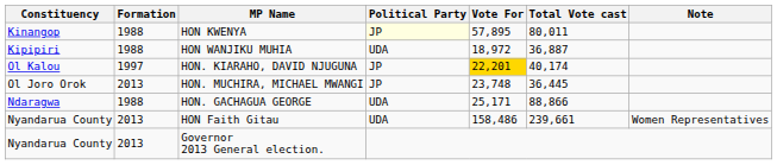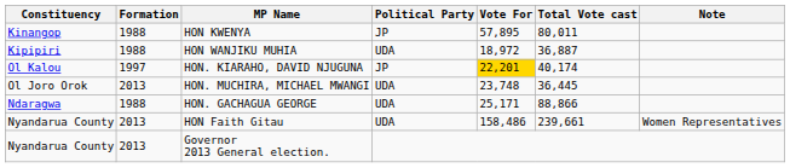 <table class="wikitable">
 <tr>
 <th>Constituency</th>
 <th>Formation</th>
 <th>MP Name</th>
 <th>Political Party</th>
 <th>Vote For</th>
 <th>Total Vote cast</th>
 <th>Note</th>
 </tr>
 <tr>
 <td><a href='#'>Kinangop</a></td>
 <td>1988</td>
 <td>HON KWENYA</td>
-<td style="background: lightyellow;">JP</td>
+<td>JP</td>
 <td>57,895</td>
 <td>80,011</td>
 <td></td>
 </tr>
 <tr>
 <td><a href='#'>Kipipiri</a></td>
 <td>1988</td>
 <td>HON WANJIKU MUHIA</td>
 <td>UDA</td>
 <td>18,972</td>
 <td>36,887</td>
 <td></td>
 </tr>
 <tr>
 <td><a href='#'>Ol Kalou</a></td>
 <td>1997</td>
 <td>HON. KIARAHO, DAVID NJUGUNA</td>
 <td>JP</td>
 <td style="background: gold;">22,201</td>
 <td>40,174</td>
 <td></td>
 </tr>
 <tr>
 <td>Ol Joro Orok</td>
 <td>2013</td>
 <td>HON. MUCHIRA, MICHAEL MWANGI</td>
-<td>JP</td>
+<td>UDA</td>
 <td>23,748</td>
 <td>36,445</td>
 <td></td>
 </tr>
 <tr>
 <td><a href='#'>Ndaragwa</a></td>
 <td>1988</td>
 <td>HON. GACHAGUA GEORGE</td>
 <td>UDA</td>
 <td>25,171</td>
 <td>88,866</td>
 <td></td>
 </tr>
 <tr>
 <td>Nyandarua County</td>
 <td>2013</td>
 <td>HON Faith Gitau</td>
 <td>UDA</td>
 <td>158,486</td>
 <td>239,661</td>
 <td>Women Representatives</td>
 </tr>
 <tr>
 <td>Nyandarua County</td>
 <td>2013</td>
 <td>Governor<br>2013 General election.</td>
 </tr>
 </table>
